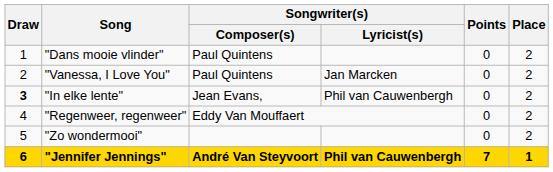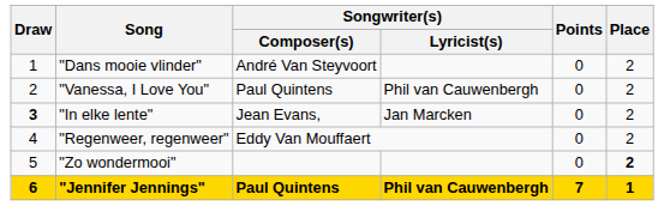 <table class="sortable wikitable" style="margin: 1em auto 1em auto; text-align:left">
 <tr>
 <th rowspan="2">Draw</th>
 <th rowspan="2">Song</th>
 <th colspan="2">Songwriter(s)</th>
 <th rowspan="2">Points</th>
 <th rowspan="2">Place</th>
 </tr>
 <tr>
 <th>Composer(s)</th>
 <th>Lyricist(s)</th>
 </tr>
 <tr>
 <td align="center">1</td>
 <td>"Dans mooie vlinder"</td>
-<td>Paul Quintens</td>
+<td>André Van Steyvoort</td>
 <td></td>
 <td align="center">0</td>
 <td align="center">2</td>
 </tr>
 <tr>
 <td align="center">2</td>
 <td>"Vanessa, I Love You"</td>
 <td>Paul Quintens</td>
-<td>Jan Marcken</td>
+<td>Phil van Cauwenbergh</td>
 <td align="center">0</td>
 <td align="center">2</td>
 </tr>
 <tr>
 <td align="center"><strong>3</strong></td>
 <td>"In elke lente"</td>
 <td>Jean Evans, </td>
-<td>Phil van Cauwenbergh</td>
+<td>Jan Marcken</td>
 <td align="center">0</td>
 <td align="center">2</td>
 </tr>
 <tr>
 <td align="center">4</td>
 <td>"Regenweer, regenweer"</td>
 <td colspan="2">Eddy Van Mouffaert</td>
 <td align="center">0</td>
 <td align="center">2</td>
 </tr>
 <tr>
 <td align="center">5</td>
 <td>"Zo wondermooi"</td>
 <td></td>
 <td></td>
 <td align="center">0</td>
-<td align="center">2</td>
+<td align="center"><strong>2</strong></td>
 </tr>
 <tr style="font-weight:bold; background:gold;">
 <td align="center">6</td>
 <td>"Jennifer Jennings"</td>
-<td>André Van Steyvoort</td>
+<td>Paul Quintens</td>
 <td>Phil van Cauwenbergh</td>
 <td align="center">7</td>
 <td align="center">1</td>
 </tr>
 </table>
